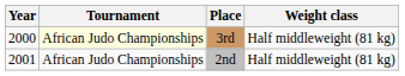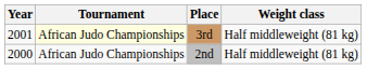 <table class=wikitable>
 <tr>
 <th>Year</th>
 <th>Tournament</th>
 <th>Place</th>
 <th>Weight class</th>
 </tr>
 <tr>
-<td>2000</td>
+<td>2001</td>
 <td style="background: lightyellow;">African Judo Championships</td>
 <td bgcolor="cc9966" align="center">3rd</td>
 <td>Half middleweight (81 kg)</td>
 </tr>
 <tr>
-<td>2001</td>
+<td>2000</td>
 <td>African Judo Championships</td>
 <td bgcolor="silver" align="center">2nd</td>
 <td>Half middleweight (81 kg)</td>
 </tr>
 </table>
